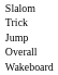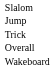 <table>
 <tr>
 <td>Slalom</td>
 <td></td>
 <td></td>
 <td></td>
 </tr>
 <tr>
-<td>Trick</td>
+<td>Jump</td>
 <td></td>
 <td></td>
 <td></td>
 </tr>
 <tr>
-<td>Jump</td>
+<td>Trick</td>
 <td></td>
 <td></td>
 <td></td>
 </tr>
 <tr>
 <td>Overall</td>
 <td></td>
 <td></td>
 <td></td>
 </tr>
 <tr>
 <td>Wakeboard</td>
 <td></td>
 <td></td>
 <td></td>
 </tr>
 <tr>
 </tr>
 </table>
